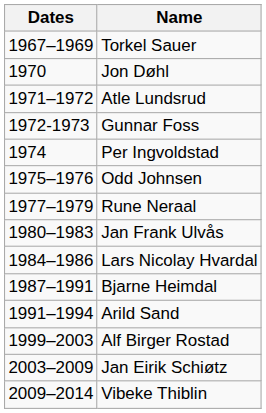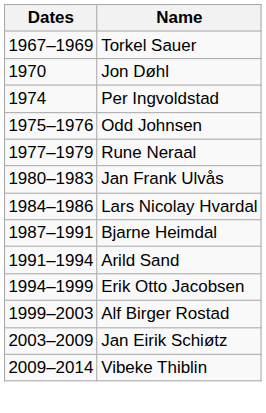 <table class="wikitable">
 <tr>
 <th>Dates</th>
 <th>Name</th>
 </tr>
 <tr ---->
 <td>1967–1969</td>
 <td>Torkel Sauer</td>
 </tr>
 <tr ---->
 <td>1970</td>
 <td>Jon Døhl</td>
-</tr>
-<tr ---->
-<td>1971–1972</td>
-<td>Atle Lundsrud</td>
-</tr>
-<tr ---->
-<td>1972-1973</td>
-<td>Gunnar Foss</td>
 </tr>
 <tr ---->
 <td>1974</td>
 <td>Per Ingvoldstad</td>
 </tr>
 <tr ---->
 <td>1975–1976</td>
 <td>Odd Johnsen</td>
 </tr>
 <tr ---->
 <td>1977–1979</td>
 <td>Rune Neraal</td>
 </tr>
 <tr ---->
 <td>1980–1983</td>
 <td>Jan Frank Ulvås</td>
 </tr>
 <tr ---->
 <td>1984–1986</td>
 <td>Lars Nicolay Hvardal</td>
 </tr>
 <tr ---->
 <td>1987–1991</td>
 <td>Bjarne Heimdal</td>
 </tr>
 <tr ---->
 <td>1991–1994</td>
 <td>Arild Sand</td>
 </tr>
 <tr ---->
+<td>1994–1999</td>
+<td>Erik Otto Jacobsen</td>
+</tr>
+<tr ---->
 <td>1999–2003</td>
 <td>Alf Birger Rostad</td>
 </tr>
 <tr ---->
 <td>2003–2009</td>
 <td>Jan Eirik Schiøtz</td>
 </tr>
 <tr ---->
 <td>2009–2014</td>
 <td>Vibeke Thiblin</td>
 </tr>
 </table>
